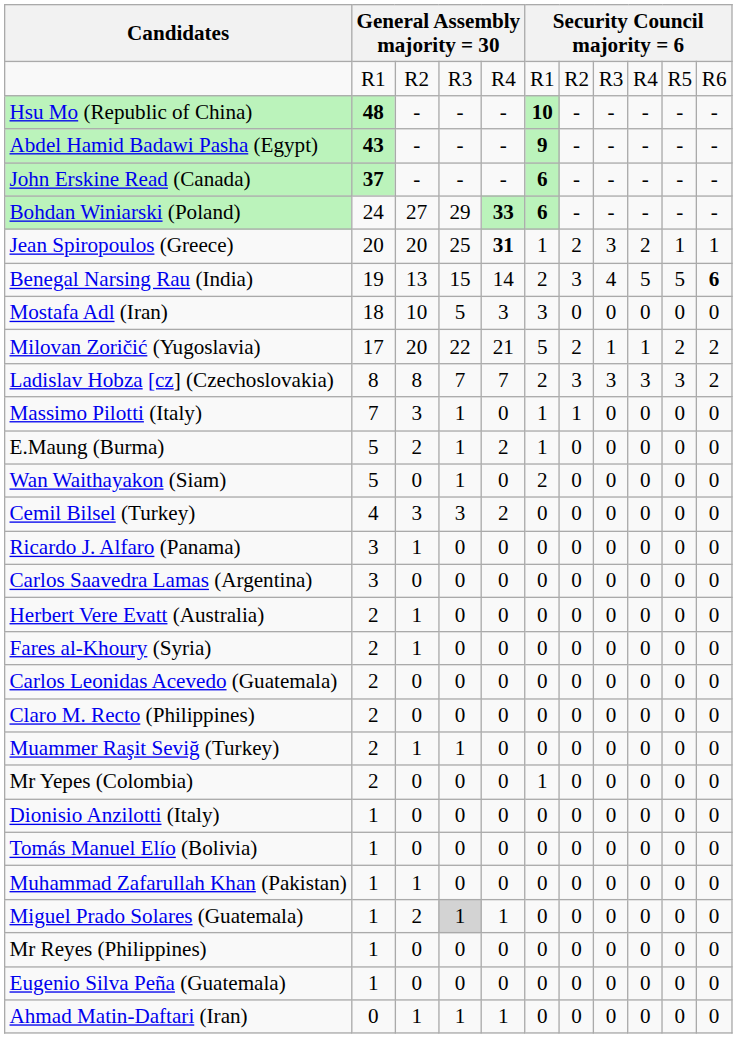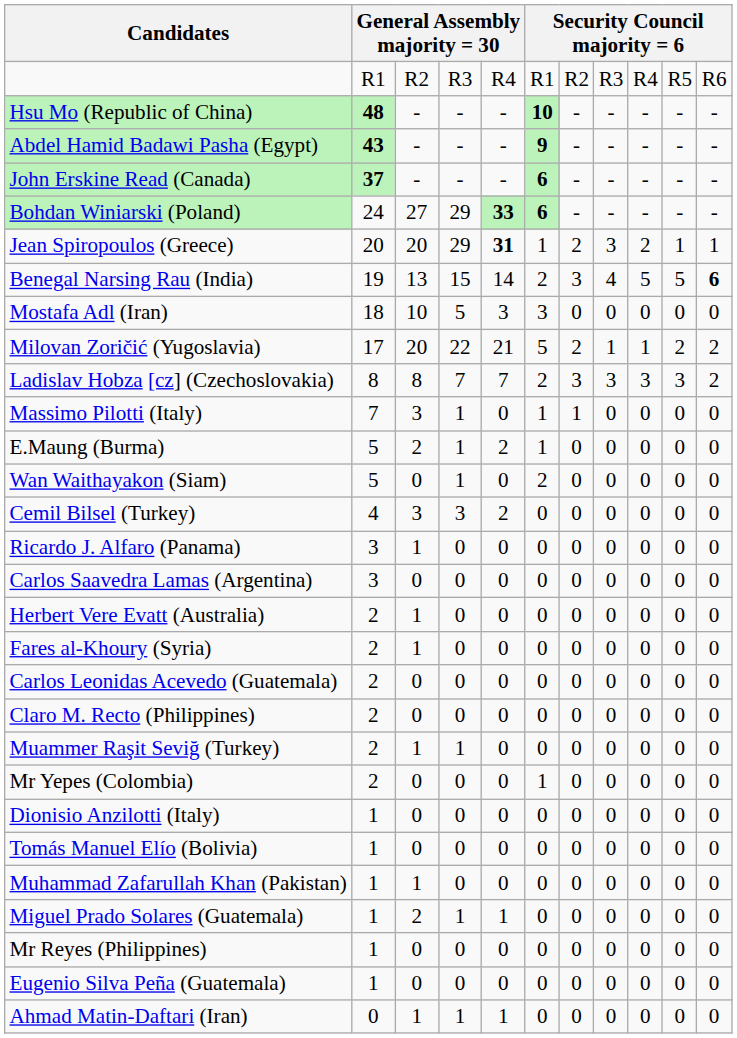 <table class="wikitable sortable" style="text-align:center">
 <tr>
 <th><strong>Candidates </strong></th>
 <th colspan=4><strong>General Assembly</strong>  <br> majority = 30</th>
 <th colspan=6><strong>Security Council</strong>  <br> majority = 6</th>
 </tr>
 <tr>
 <td></td>
 <td>R1</td>
 <td>R2</td>
 <td>R3</td>
 <td>R4</td>
 <td>R1</td>
 <td>R2</td>
 <td>R3</td>
 <td>R4</td>
 <td>R5</td>
 <td>R6</td>
 </tr>
 <tr>
 <td style="text-align:left; background-color:#BBF3BB"> <a href='#'>Hsu Mo</a> (Republic of China)</td>
 <td style="background-color:#BBF3BB"><strong>48</strong></td>
 <td>-</td>
 <td>-</td>
 <td>-</td>
 <td style="background-color:#BBF3BB"><strong>10</strong></td>
 <td>-</td>
 <td>-</td>
 <td>-</td>
 <td>-</td>
 <td>-</td>
 </tr>
 <tr>
 <td style="text-align:left; background-color:#BBF3BB"> <a href='#'>Abdel Hamid Badawi Pasha</a> (Egypt)</td>
 <td style="background-color:#BBF3BB"><strong>43</strong></td>
 <td>-</td>
 <td>-</td>
 <td>-</td>
 <td style="background-color:#BBF3BB"><strong>9</strong></td>
 <td>-</td>
 <td>-</td>
 <td>-</td>
 <td>-</td>
 <td>-</td>
 </tr>
 <tr>
 <td style="text-align:left; background-color:#BBF3BB"> <a href='#'>John Erskine Read</a> (Canada)</td>
 <td style="background-color:#BBF3BB"><strong>37</strong></td>
 <td>-</td>
 <td>-</td>
 <td>-</td>
 <td style="background-color:#BBF3BB"><strong>6</strong></td>
 <td>-</td>
 <td>-</td>
 <td>-</td>
 <td>-</td>
 <td>-</td>
 </tr>
 <tr>
 <td style="text-align:left; background-color:#BBF3BB"> <a href='#'>Bohdan Winiarski</a> (Poland)</td>
 <td>24</td>
 <td>27</td>
 <td>29</td>
 <td style="background-color:#BBF3BB"><strong>33</strong></td>
 <td style="background-color:#BBF3BB"><strong>6</strong></td>
 <td>-</td>
 <td>-</td>
 <td>-</td>
 <td>-</td>
 <td>-</td>
 </tr>
 <tr>
 <td style="text-align:left"> <a href='#'>Jean Spiropoulos</a> (Greece)</td>
 <td>20</td>
 <td>20</td>
-<td>25</td>
+<td>29</td>
 <td><strong>31</strong></td>
 <td>1</td>
 <td>2</td>
 <td>3</td>
 <td>2</td>
 <td>1</td>
 <td>1</td>
 </tr>
 <tr>
 <td style="text-align:left"> <a href='#'>Benegal Narsing Rau</a> (India)</td>
 <td>19</td>
 <td>13</td>
 <td>15</td>
 <td>14</td>
 <td>2</td>
 <td>3</td>
 <td>4</td>
 <td>5</td>
 <td>5</td>
 <td><strong>6</strong></td>
 </tr>
 <tr>
 <td style="text-align:left"> <a href='#'>Mostafa Adl</a> (Iran)</td>
 <td>18</td>
 <td>10</td>
 <td>5</td>
 <td>3</td>
 <td>3</td>
 <td>0</td>
 <td>0</td>
 <td>0</td>
 <td>0</td>
 <td>0</td>
 </tr>
 <tr>
 <td style="text-align:left"> <a href='#'>Milovan Zoričić</a> (Yugoslavia)</td>
 <td>17</td>
 <td>20</td>
 <td>22</td>
 <td>21</td>
 <td>5</td>
 <td>2</td>
 <td>1</td>
 <td>1</td>
 <td>2</td>
 <td>2</td>
 </tr>
 <tr>
 <td style="text-align:left"> <a href='#'>Ladislav Hobza</a> <a href='#'>[cz</a>] (Czechoslovakia)</td>
 <td>8</td>
 <td>8</td>
 <td>7</td>
 <td>7</td>
 <td>2</td>
 <td>3</td>
 <td>3</td>
 <td>3</td>
 <td>3</td>
 <td>2</td>
 </tr>
 <tr>
 <td style="text-align:left"> <a href='#'>Massimo Pilotti</a> (Italy)</td>
 <td>7</td>
 <td>3</td>
 <td>1</td>
 <td>0</td>
 <td>1</td>
 <td>1</td>
 <td>0</td>
 <td>0</td>
 <td>0</td>
 <td>0</td>
 </tr>
 <tr>
 <td style="text-align:left"> E.Maung (Burma)</td>
 <td>5</td>
 <td>2</td>
 <td>1</td>
 <td>2</td>
 <td>1</td>
 <td>0</td>
 <td>0</td>
 <td>0</td>
 <td>0</td>
 <td>0</td>
 </tr>
 <tr>
 <td style="text-align:left"> <a href='#'>Wan Waithayakon</a> (Siam)</td>
 <td>5</td>
 <td>0</td>
 <td>1</td>
 <td>0</td>
 <td>2</td>
 <td>0</td>
 <td>0</td>
 <td>0</td>
 <td>0</td>
 <td>0</td>
 </tr>
 <tr>
 <td style="text-align:left"> <a href='#'>Cemil Bilsel</a> (Turkey)</td>
 <td>4</td>
 <td>3</td>
 <td>3</td>
 <td>2</td>
 <td>0</td>
 <td>0</td>
 <td>0</td>
 <td>0</td>
 <td>0</td>
 <td>0</td>
 </tr>
 <tr>
 <td style="text-align:left"> <a href='#'>Ricardo J. Alfaro</a> (Panama)</td>
 <td>3</td>
 <td>1</td>
 <td>0</td>
 <td>0</td>
 <td>0</td>
 <td>0</td>
 <td>0</td>
 <td>0</td>
 <td>0</td>
 <td>0</td>
 </tr>
 <tr>
 <td style="text-align:left"> <a href='#'>Carlos Saavedra Lamas</a> (Argentina)</td>
 <td>3</td>
 <td>0</td>
 <td>0</td>
 <td>0</td>
 <td>0</td>
 <td>0</td>
 <td>0</td>
 <td>0</td>
 <td>0</td>
 <td>0</td>
 </tr>
 <tr>
 <td style="text-align:left"> <a href='#'>Herbert Vere Evatt</a> (Australia)</td>
 <td>2</td>
 <td>1</td>
 <td>0</td>
 <td>0</td>
 <td>0</td>
 <td>0</td>
 <td>0</td>
 <td>0</td>
 <td>0</td>
 <td>0</td>
 </tr>
 <tr>
 <td style="text-align:left"> <a href='#'>Fares al-Khoury</a> (Syria)</td>
 <td>2</td>
 <td>1</td>
 <td>0</td>
 <td>0</td>
 <td>0</td>
 <td>0</td>
 <td>0</td>
 <td>0</td>
 <td>0</td>
 <td>0</td>
 </tr>
 <tr>
 <td style="text-align:left"> <a href='#'>Carlos Leonidas Acevedo</a> (Guatemala)</td>
 <td>2</td>
 <td>0</td>
 <td>0</td>
 <td>0</td>
 <td>0</td>
 <td>0</td>
 <td>0</td>
 <td>0</td>
 <td>0</td>
 <td>0</td>
 </tr>
 <tr>
 <td style="text-align:left"> <a href='#'>Claro M. Recto</a> (Philippines)</td>
 <td>2</td>
 <td>0</td>
 <td>0</td>
 <td>0</td>
 <td>0</td>
 <td>0</td>
 <td>0</td>
 <td>0</td>
 <td>0</td>
 <td>0</td>
 </tr>
 <tr>
 <td style="text-align:left"> <a href='#'>Muammer Raşit Seviğ</a> (Turkey)</td>
 <td>2</td>
 <td>1</td>
 <td>1</td>
 <td>0</td>
 <td>0</td>
 <td>0</td>
 <td>0</td>
 <td>0</td>
 <td>0</td>
 <td>0</td>
 </tr>
 <tr>
 <td style="text-align:left"> Mr Yepes (Colombia)</td>
 <td>2</td>
 <td>0</td>
 <td>0</td>
 <td>0</td>
 <td>1</td>
 <td>0</td>
 <td>0</td>
 <td>0</td>
 <td>0</td>
 <td>0</td>
 </tr>
 <tr>
 <td style="text-align:left"> <a href='#'>Dionisio Anzilotti</a> (Italy)</td>
 <td>1</td>
 <td>0</td>
 <td>0</td>
 <td>0</td>
 <td>0</td>
 <td>0</td>
 <td>0</td>
 <td>0</td>
 <td>0</td>
 <td>0</td>
 </tr>
 <tr>
 <td style="text-align:left"> <a href='#'>Tomás Manuel Elío</a> (Bolivia)</td>
 <td>1</td>
 <td>0</td>
 <td>0</td>
 <td>0</td>
 <td>0</td>
 <td>0</td>
 <td>0</td>
 <td>0</td>
 <td>0</td>
 <td>0</td>
 </tr>
 <tr>
 <td style="text-align:left"> <a href='#'>Muhammad Zafarullah Khan</a> (Pakistan)</td>
 <td>1</td>
 <td>1</td>
 <td>0</td>
 <td>0</td>
 <td>0</td>
 <td>0</td>
 <td>0</td>
 <td>0</td>
 <td>0</td>
 <td>0</td>
 </tr>
 <tr>
 <td style="text-align:left"> <a href='#'>Miguel Prado Solares</a> (Guatemala)</td>
 <td>1</td>
 <td>2</td>
-<td style="background: lightgrey;">1</td>
+<td>1</td>
 <td>1</td>
 <td>0</td>
 <td>0</td>
 <td>0</td>
 <td>0</td>
 <td>0</td>
 <td>0</td>
 </tr>
 <tr>
 <td style="text-align:left"> Mr Reyes (Philippines)</td>
 <td>1</td>
 <td>0</td>
 <td>0</td>
 <td>0</td>
 <td>0</td>
 <td>0</td>
 <td>0</td>
 <td>0</td>
 <td>0</td>
 <td>0</td>
 </tr>
 <tr>
 <td style="text-align:left"> <a href='#'>Eugenio Silva Peña</a> (Guatemala)</td>
 <td>1</td>
 <td>0</td>
 <td>0</td>
 <td>0</td>
 <td>0</td>
 <td>0</td>
 <td>0</td>
 <td>0</td>
 <td>0</td>
 <td>0</td>
 </tr>
 <tr>
 <td style="text-align:left"> <a href='#'>Ahmad Matin-Daftari</a> (Iran)</td>
 <td>0</td>
 <td>1</td>
 <td>1</td>
 <td>1</td>
 <td>0</td>
 <td>0</td>
 <td>0</td>
 <td>0</td>
 <td>0</td>
 <td>0</td>
 </tr>
 </table>
